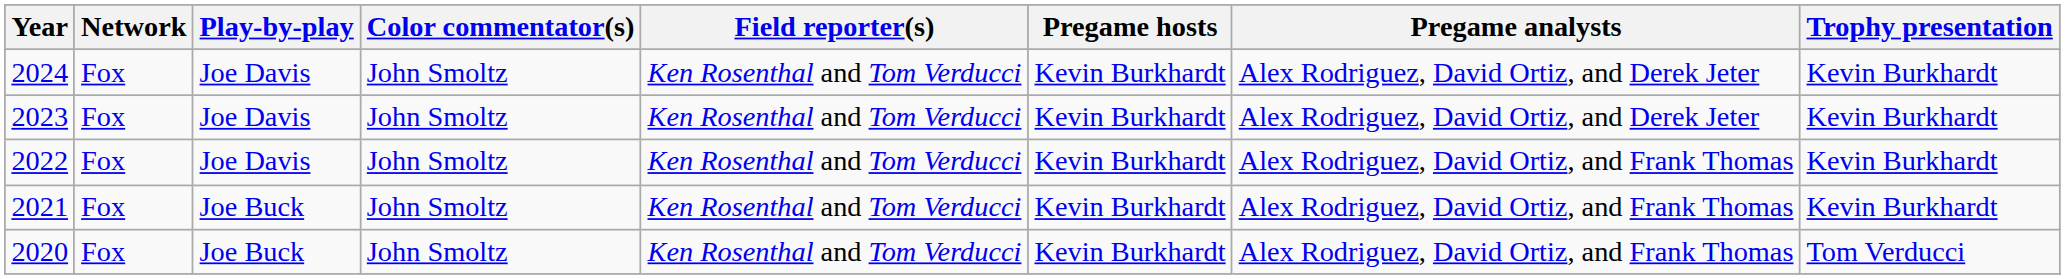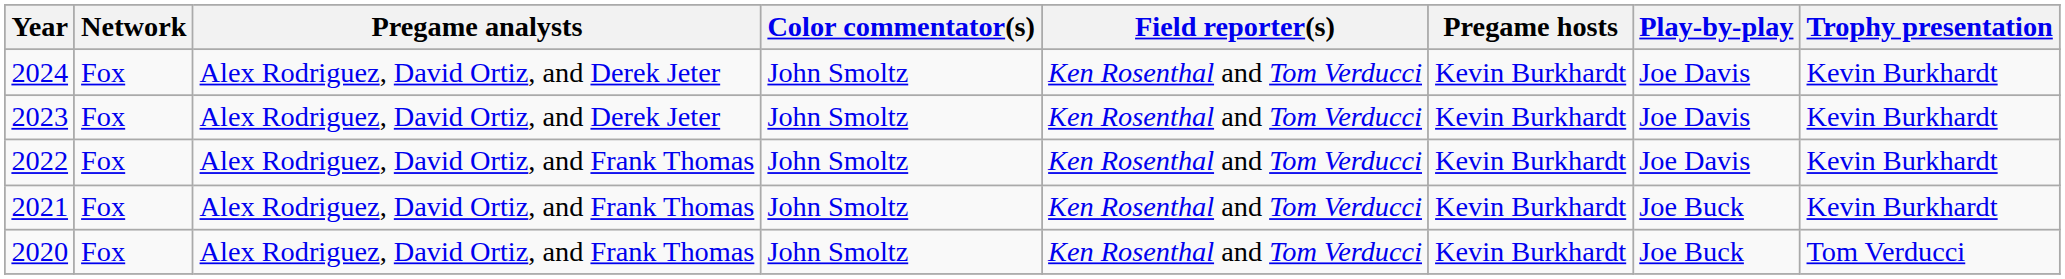 <table class="wikitable">
 <tr>
 <th>Year</th>
 <th>Network</th>
-<th><a href='#'>Play-by-play</a></th>
+<th>Pregame analysts</th>
 <th><a href='#'>Color commentator</a>(s)</th>
 <th><a href='#'>Field reporter</a>(s)</th>
 <th>Pregame hosts</th>
-<th>Pregame analysts</th>
+<th><a href='#'>Play-by-play</a></th>
 <th><a href='#'>Trophy presentation</a></th>
 </tr>
 <tr>
 <td><a href='#'>2024</a></td>
 <td><a href='#'>Fox</a></td>
-<td><a href='#'>Joe Davis</a></td>
+<td><a href='#'>Alex Rodriguez</a>, <a href='#'>David Ortiz</a>, and <a href='#'>Derek Jeter</a></td>
 <td><a href='#'>John Smoltz</a></td>
 <td><em><a href='#'>Ken Rosenthal</a></em> and <em><a href='#'>Tom Verducci</a></em></td>
 <td><a href='#'>Kevin Burkhardt</a></td>
-<td><a href='#'>Alex Rodriguez</a>, <a href='#'>David Ortiz</a>, and <a href='#'>Derek Jeter</a></td>
+<td><a href='#'>Joe Davis</a></td>
 <td><a href='#'>Kevin Burkhardt</a></td>
 </tr>
 <tr>
 <td><a href='#'>2023</a></td>
 <td><a href='#'>Fox</a></td>
-<td><a href='#'>Joe Davis</a></td>
+<td><a href='#'>Alex Rodriguez</a>, <a href='#'>David Ortiz</a>, and <a href='#'>Derek Jeter</a></td>
 <td><a href='#'>John Smoltz</a></td>
 <td><em><a href='#'>Ken Rosenthal</a></em> and <em><a href='#'>Tom Verducci</a></em></td>
 <td><a href='#'>Kevin Burkhardt</a></td>
-<td><a href='#'>Alex Rodriguez</a>, <a href='#'>David Ortiz</a>, and <a href='#'>Derek Jeter</a></td>
+<td><a href='#'>Joe Davis</a></td>
 <td><a href='#'>Kevin Burkhardt</a></td>
 </tr>
 <tr>
 <td><a href='#'>2022</a></td>
 <td><a href='#'>Fox</a></td>
-<td><a href='#'>Joe Davis</a></td>
+<td><a href='#'>Alex Rodriguez</a>, <a href='#'>David Ortiz</a>, and <a href='#'>Frank Thomas</a></td>
 <td><a href='#'>John Smoltz</a></td>
 <td><em><a href='#'>Ken Rosenthal</a></em> and <em><a href='#'>Tom Verducci</a></em></td>
 <td><a href='#'>Kevin Burkhardt</a></td>
-<td><a href='#'>Alex Rodriguez</a>, <a href='#'>David Ortiz</a>, and <a href='#'>Frank Thomas</a></td>
+<td><a href='#'>Joe Davis</a></td>
 <td><a href='#'>Kevin Burkhardt</a></td>
 </tr>
 <tr>
 <td><a href='#'>2021</a></td>
 <td><a href='#'>Fox</a></td>
-<td><a href='#'>Joe Buck</a></td>
+<td><a href='#'>Alex Rodriguez</a>, <a href='#'>David Ortiz</a>, and <a href='#'>Frank Thomas</a></td>
 <td><a href='#'>John Smoltz</a></td>
 <td><em><a href='#'>Ken Rosenthal</a></em> and <em><a href='#'>Tom Verducci</a></em></td>
 <td><a href='#'>Kevin Burkhardt</a></td>
-<td><a href='#'>Alex Rodriguez</a>, <a href='#'>David Ortiz</a>, and <a href='#'>Frank Thomas</a></td>
+<td><a href='#'>Joe Buck</a></td>
 <td><a href='#'>Kevin Burkhardt</a></td>
 </tr>
 <tr>
 <td><a href='#'>2020</a></td>
 <td><a href='#'>Fox</a></td>
-<td><a href='#'>Joe Buck</a></td>
+<td><a href='#'>Alex Rodriguez</a>, <a href='#'>David Ortiz</a>, and <a href='#'>Frank Thomas</a></td>
 <td><a href='#'>John Smoltz</a></td>
 <td><em><a href='#'>Ken Rosenthal</a></em> and <em><a href='#'>Tom Verducci</a></em></td>
 <td><a href='#'>Kevin Burkhardt</a></td>
-<td><a href='#'>Alex Rodriguez</a>, <a href='#'>David Ortiz</a>, and <a href='#'>Frank Thomas</a></td>
+<td><a href='#'>Joe Buck</a></td>
 <td><a href='#'>Tom Verducci</a></td>
 </tr>
 </table>
